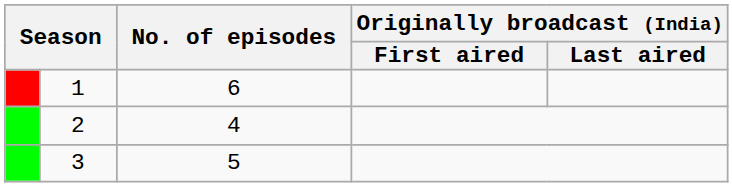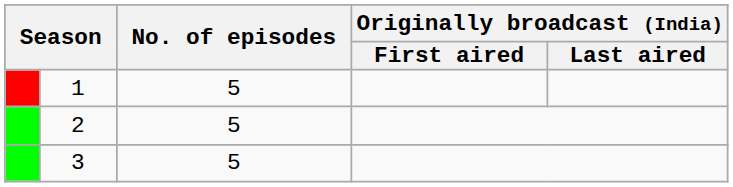 <table class="wikitable" style="text-align:center">
 <tr>
 <th style="padding: 0 8px" colspan="2" rowspan="2">Season</th>
 <th style="padding: 0 8px" rowspan="2">No. of episodes</th>
 <th colspan="2">Originally broadcast <small>(India)</small></th>
 </tr>
 <tr>
 <th style="padding: 0 8px">First aired</th>
 <th style="padding: 0 8px">Last aired</th>
 </tr>
 <tr>
 <td style="background:#FF0000"></td>
 <td align="center">1</td>
-<td align="center">6</td>
+<td align="center">5</td>
 <td align="center"></td>
 <td align="center"></td>
 </tr>
 <tr>
 <td style="background:#00FF00"></td>
 <td align="center">2</td>
-<td align="center">4</td>
+<td align="center">5</td>
 <td colspan="2" align="center"></td>
 </tr>
 <tr>
 <td style="background:#00FF00"></td>
 <td align="center">3</td>
 <td align="center">5</td>
 <td colspan="2" align="center"></td>
 </tr>
 </table>
